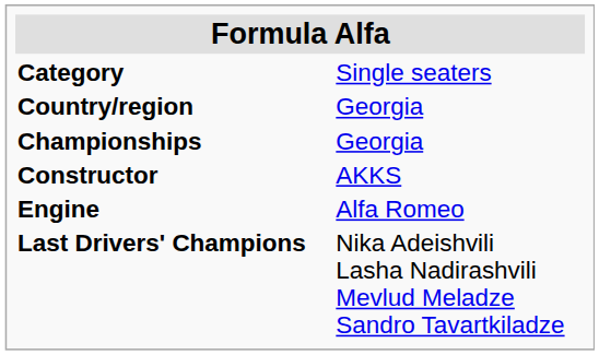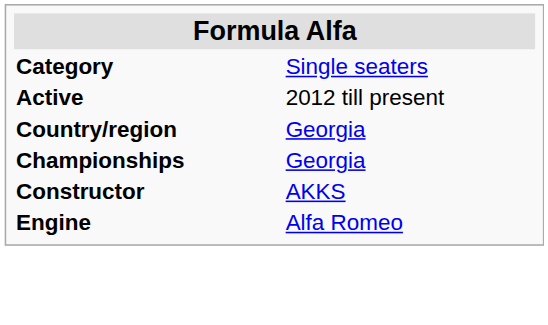 <table class="infobox" style="font-size: 90%; width: 24em;">
 <tr>
 <th colspan=2 style="text-align: center; font-size: larger; background:#dfdfdf;">Formula Alfa</th>
 </tr>
 <tr>
 <td><strong>Category</strong></td>
 <td><a href='#'>Single seaters</a></td>
+</tr>
+<tr>
+<td><strong>Active</strong></td>
+<td>2012 till present</td>
 </tr>
 <tr>
 <td><strong>Country/region</strong></td>
 <td><a href='#'>Georgia</a></td>
 </tr>
 <tr>
 <td><strong>Championships</strong></td>
 <td><a href='#'>Georgia</a></td>
 </tr>
 <tr>
 <td><strong>Constructor</strong></td>
 <td><a href='#'>AKKS</a></td>
 </tr>
 <tr>
 <td><strong>Engine</strong></td>
 <td><a href='#'>Alfa Romeo</a></td>
 </tr>
-<tr>
-<td><strong>Last Drivers' Champions</strong></td>
-<td> Nika Adeishvili <br> Lasha Nadirashvili<br>  <a href='#'>Mevlud Meladze</a><br>  <a href='#'>Sandro Tavartkiladze</a><br></td>
-</tr>
 </table>
